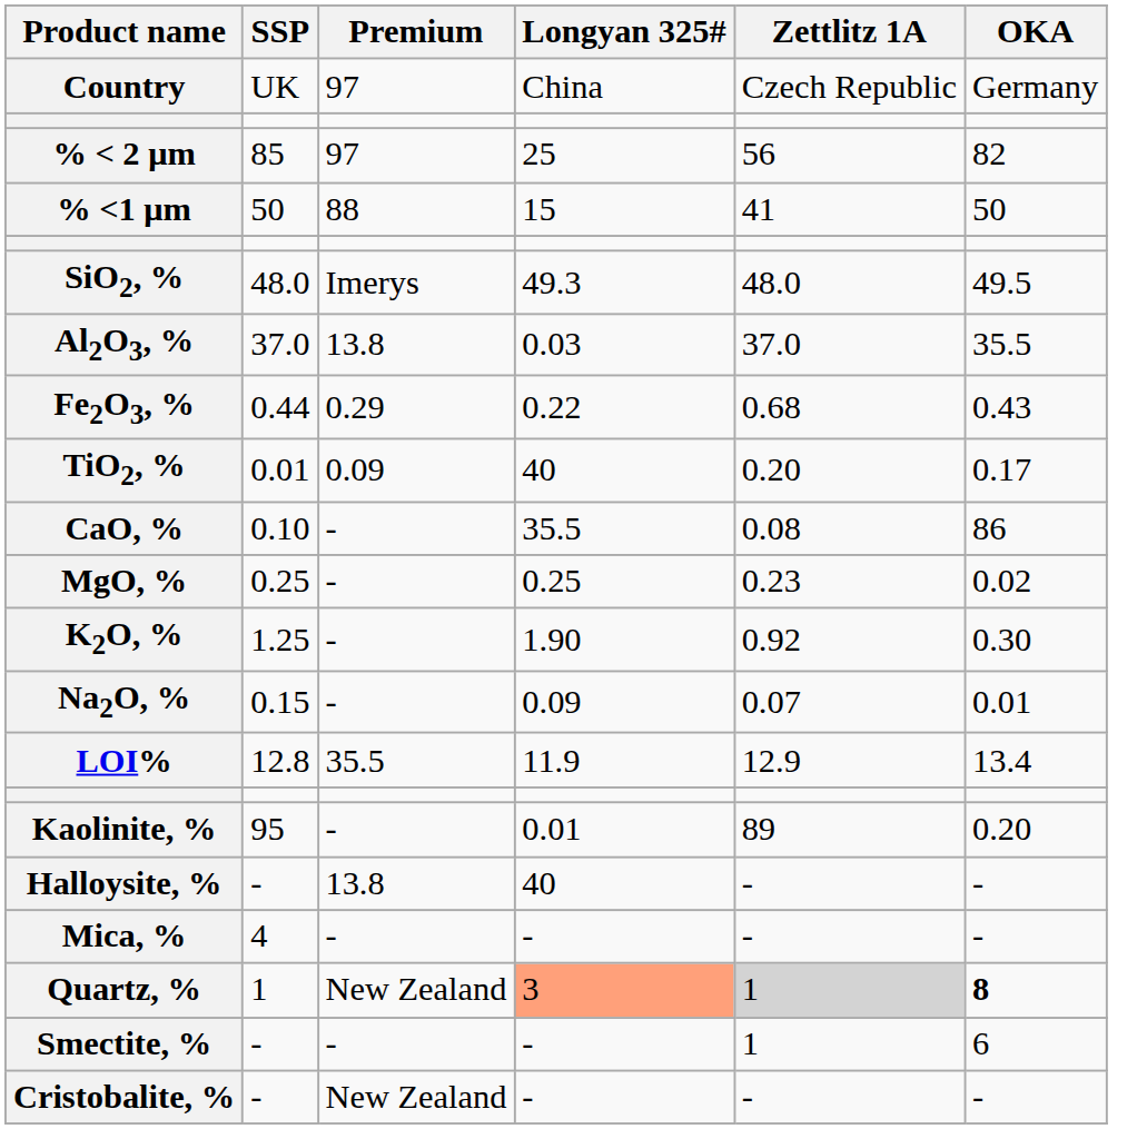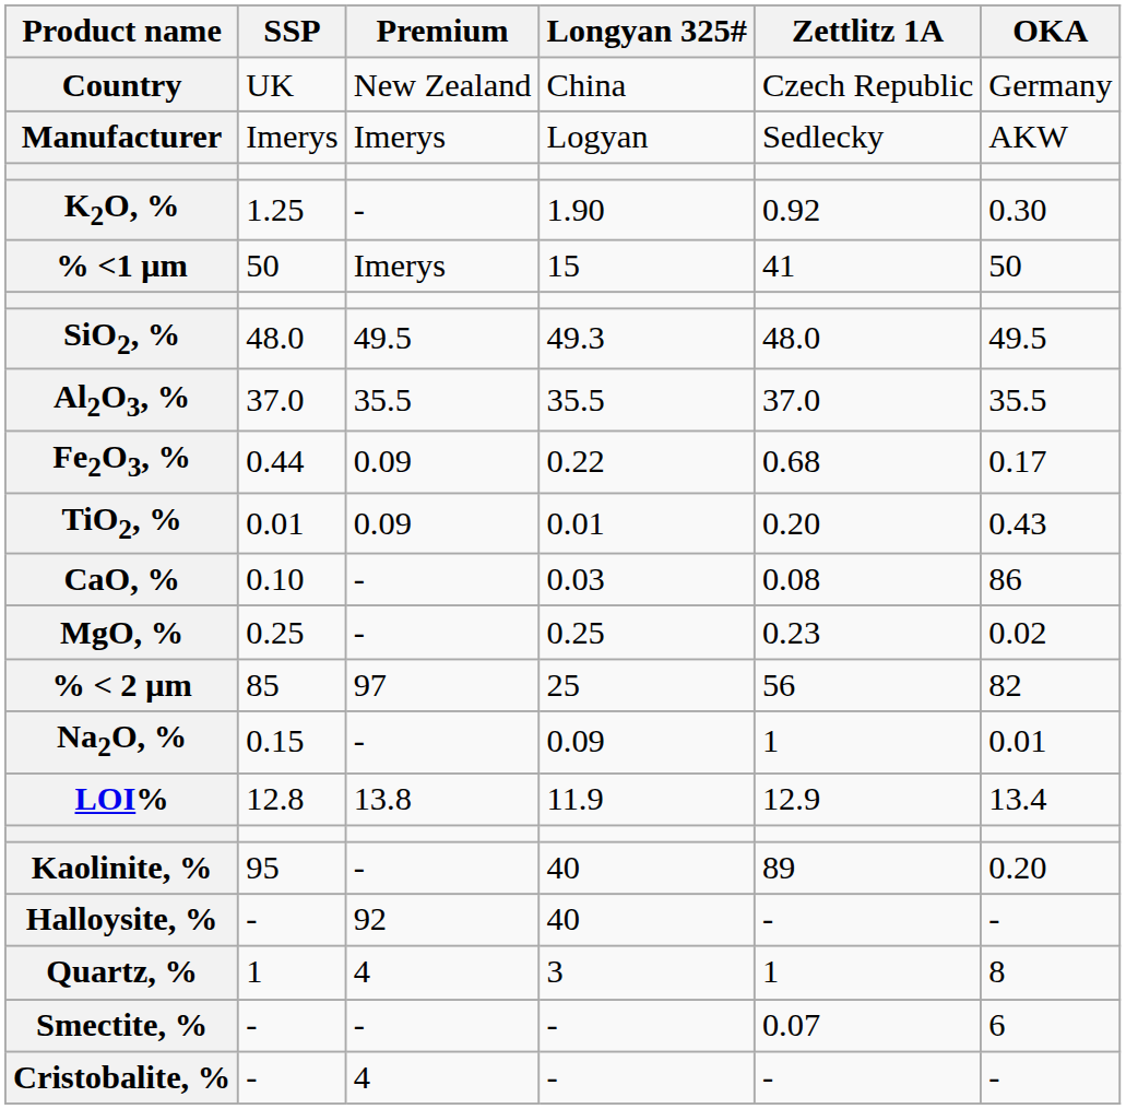 <table class="wikitable collapsible">
 <tr>
 <th>Product name</th>
 <th>SSP</th>
 <th>Premium</th>
 <th>Longyan 325#</th>
 <th>Zettlitz 1A</th>
 <th>OKA</th>
 </tr>
 <tr>
 <th>Country</th>
 <td>UK</td>
-<td>97</td>
+<td>New Zealand</td>
 <td>China</td>
 <td>Czech Republic</td>
 <td>Germany</td>
+</tr>
+<tr>
+<th>Manufacturer</th>
+<td>Imerys</td>
+<td>Imerys</td>
+<td>Logyan</td>
+<td>Sedlecky</td>
+<td>AKW</td>
 </tr>
 <tr>
 <th></th>
 <td></td>
 <td></td>
 <td></td>
 <td></td>
 <td></td>
 </tr>
 <tr>
-<th>% < 2 μm</th>
-<td>85</td>
-<td>97</td>
-<td>25</td>
-<td>56</td>
-<td>82</td>
+<th>K<sub>2</sub>O, %</th>
+<td>1.25</td>
+<td>-</td>
+<td>1.90</td>
+<td>0.92</td>
+<td>0.30</td>
 </tr>
 <tr>
 <th>% <1 μm</th>
 <td>50</td>
-<td>88</td>
+<td>Imerys</td>
 <td>15</td>
 <td>41</td>
 <td>50</td>
 </tr>
 <tr>
 <th></th>
 <td></td>
 <td></td>
 <td></td>
 <td></td>
 <td></td>
 </tr>
 <tr>
 <th>SiO<sub>2</sub>, %</th>
 <td>48.0</td>
-<td>Imerys</td>
+<td>49.5</td>
 <td>49.3</td>
 <td>48.0</td>
 <td>49.5</td>
 </tr>
 <tr>
 <th>Al<sub>2</sub>O<sub>3</sub>, %</th>
 <td>37.0</td>
-<td>13.8</td>
-<td>0.03</td>
+<td>35.5</td>
+<td>35.5</td>
 <td>37.0</td>
 <td>35.5</td>
 </tr>
 <tr>
 <th>Fe<sub>2</sub>O<sub>3</sub>, %</th>
 <td>0.44</td>
-<td>0.29</td>
+<td>0.09</td>
 <td>0.22</td>
 <td>0.68</td>
-<td>0.43</td>
+<td>0.17</td>
 </tr>
 <tr>
 <th>TiO<sub>2</sub>, %</th>
 <td>0.01</td>
 <td>0.09</td>
-<td>40</td>
+<td>0.01</td>
 <td>0.20</td>
-<td>0.17</td>
+<td>0.43</td>
 </tr>
 <tr>
 <th>CaO, %</th>
 <td>0.10</td>
 <td>-</td>
-<td>35.5</td>
+<td>0.03</td>
 <td>0.08</td>
 <td>86</td>
 </tr>
 <tr>
 <th>MgO, %</th>
 <td>0.25</td>
 <td>-</td>
 <td>0.25</td>
 <td>0.23</td>
 <td>0.02</td>
 </tr>
 <tr>
-<th>K<sub>2</sub>O, %</th>
-<td>1.25</td>
-<td>-</td>
-<td>1.90</td>
-<td>0.92</td>
-<td>0.30</td>
+<th>% < 2 μm</th>
+<td>85</td>
+<td>97</td>
+<td>25</td>
+<td>56</td>
+<td>82</td>
 </tr>
 <tr>
 <th>Na<sub>2</sub>O, %</th>
 <td>0.15</td>
 <td>-</td>
 <td>0.09</td>
-<td>0.07</td>
+<td>1</td>
 <td>0.01</td>
 </tr>
 <tr>
 <th><a href='#'>LOI</a>%</th>
 <td>12.8</td>
-<td>35.5</td>
+<td>13.8</td>
 <td>11.9</td>
 <td>12.9</td>
 <td>13.4</td>
 </tr>
 <tr>
 <th></th>
 <td></td>
 <td></td>
 <td></td>
 <td></td>
 <td></td>
 </tr>
 <tr>
 <th>Kaolinite, %</th>
 <td>95</td>
 <td>-</td>
-<td>0.01</td>
+<td>40</td>
 <td>89</td>
 <td>0.20</td>
 </tr>
 <tr>
 <th>Halloysite, %</th>
 <td>-</td>
-<td>13.8</td>
+<td>92</td>
 <td>40</td>
-<td>-</td>
-<td>-</td>
-</tr>
-<tr>
-<th>Mica, %</th>
-<td>4</td>
-<td>-</td>
-<td>-</td>
 <td>-</td>
 <td>-</td>
 </tr>
 <tr>
 <th>Quartz, %</th>
 <td>1</td>
-<td>New Zealand</td>
-<td style="background: lightsalmon;">3</td>
-<td style="background: lightgrey;">1</td>
-<td><strong>8</strong></td>
+<td>4</td>
+<td>3</td>
+<td>1</td>
+<td>8</td>
 </tr>
 <tr>
 <th>Smectite, %</th>
 <td>-</td>
 <td>-</td>
 <td>-</td>
-<td>1</td>
+<td>0.07</td>
 <td>6</td>
 </tr>
 <tr>
 <th>Cristobalite, %</th>
 <td>-</td>
-<td>New Zealand</td>
+<td>4</td>
 <td>-</td>
 <td>-</td>
 <td>-</td>
 </tr>
 </table>
